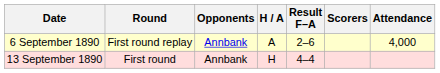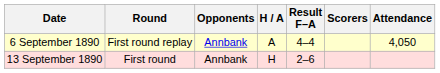 <table class="wikitable" style="text-align:center">
 <tr>
 <th>Date</th>
 <th>Round</th>
 <th>Opponents</th>
 <th>H / A</th>
 <th>Result<br>F–A</th>
 <th>Scorers</th>
 <th>Attendance</th>
 </tr>
 <tr bgcolor=#ffffcc>
 <td>6 September 1890</td>
 <td>First round replay</td>
 <td><a href='#'>Annbank</a></td>
 <td>A</td>
-<td>2–6</td>
+<td>4–4</td>
 <td></td>
-<td>4,000</td>
+<td>4,050</td>
 </tr>
 <tr bgcolor=#ffdddd>
 <td>13 September 1890</td>
 <td>First round</td>
 <td>Annbank</td>
 <td>H</td>
-<td>4–4</td>
+<td>2–6</td>
 <td></td>
 <td></td>
 </tr>
 </table>
